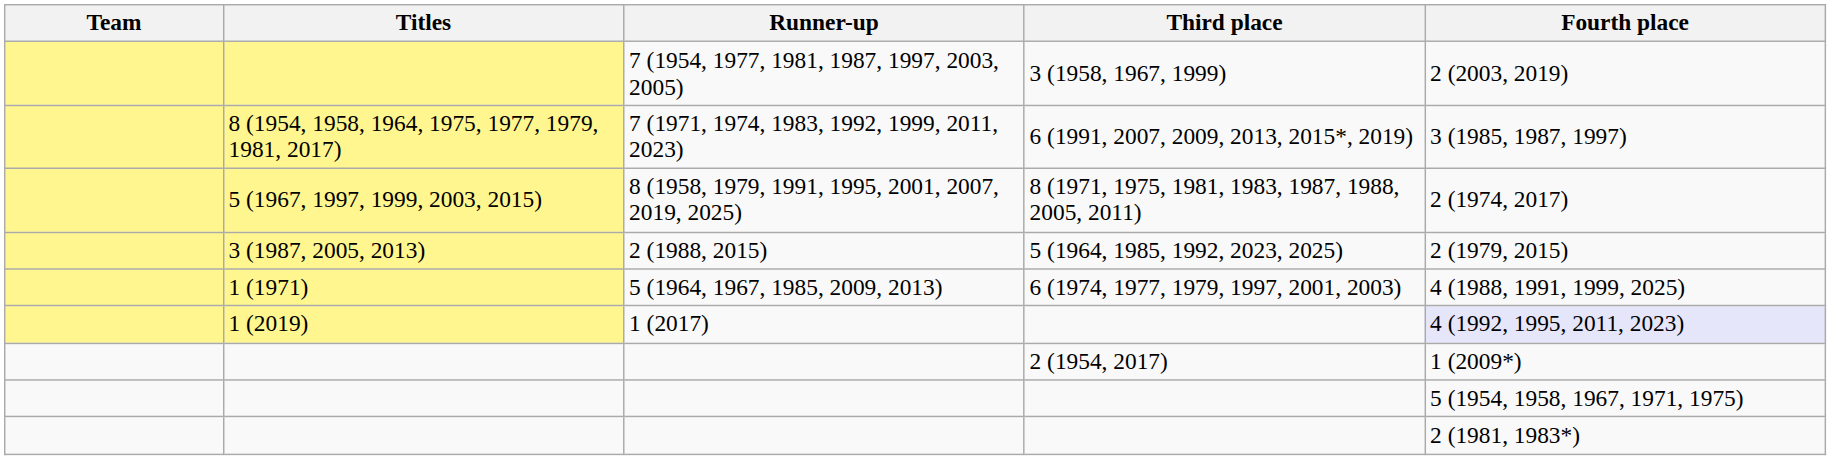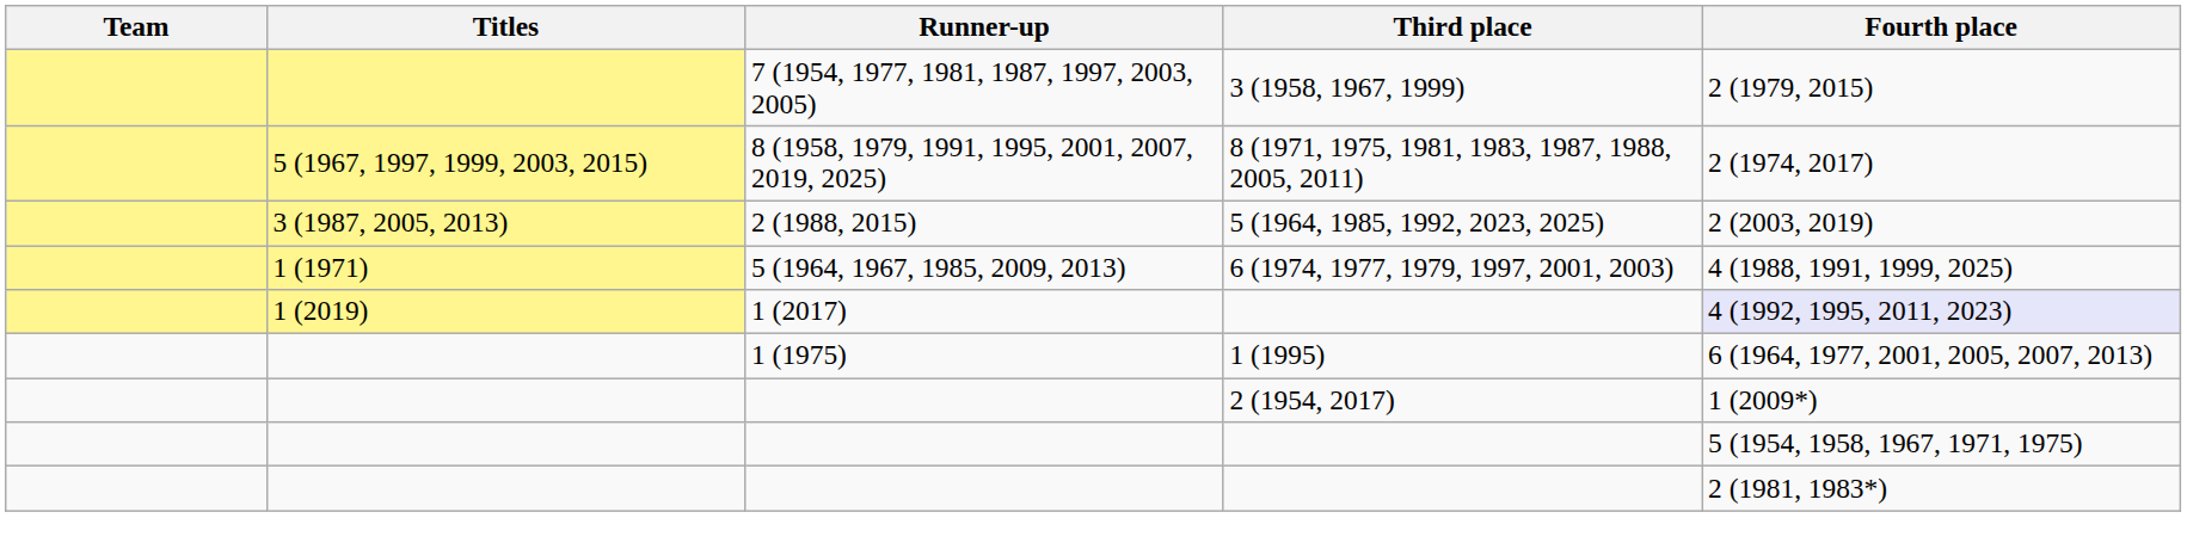 <table class="wikitable">
 <tr>
 <th width=12%>Team</th>
 <th width=22%>Titles</th>
 <th width=22%>Runner-up</th>
 <th width=22%>Third place</th>
 <th width=22%>Fourth place</th>
 </tr>
 <tr>
 <td bgcolor=#FFF68F></td>
 <td bgcolor=#FFF68F></td>
 <td>7 (1954, 1977, 1981, 1987, 1997, 2003, 2005)</td>
 <td>3 (1958, 1967, 1999)</td>
-<td>2 (2003, 2019)</td>
-</tr>
-<tr>
-<td bgcolor=#FFF68F></td>
-<td bgcolor=#FFF68F>8 (1954, 1958, 1964, 1975, 1977, 1979, 1981, 2017)</td>
-<td>7 (1971, 1974, 1983, 1992, 1999, 2011, 2023)</td>
-<td>6 (1991, 2007, 2009, 2013, 2015*, 2019)</td>
-<td>3 (1985, 1987, 1997)</td>
+<td>2 (1979, 2015)</td>
 </tr>
 <tr>
 <td bgcolor=#FFF68F></td>
 <td bgcolor=#FFF68F>5 (1967, 1997, 1999, 2003, 2015)</td>
 <td>8 (1958, 1979, 1991, 1995, 2001, 2007, 2019, 2025)</td>
 <td>8 (1971, 1975, 1981, 1983, 1987, 1988, 2005, 2011)</td>
 <td>2 (1974, 2017)</td>
 </tr>
 <tr>
 <td bgcolor=#FFF68F></td>
 <td bgcolor=#FFF68F>3 (1987, 2005, 2013)</td>
 <td>2 (1988, 2015)</td>
 <td>5 (1964, 1985, 1992, 2023, 2025)</td>
-<td>2 (1979, 2015)</td>
+<td>2 (2003, 2019)</td>
 </tr>
 <tr>
 <td bgcolor=#FFF68F></td>
 <td bgcolor=#FFF68F>1 (1971)</td>
 <td>5 (1964, 1967, 1985, 2009, 2013)</td>
 <td>6 (1974, 1977, 1979, 1997, 2001, 2003)</td>
 <td>4 (1988, 1991, 1999, 2025)</td>
 </tr>
 <tr>
 <td bgcolor=#FFF68F></td>
 <td bgcolor=#FFF68F>1 (2019)</td>
 <td>1 (2017)</td>
 <td></td>
 <td style="background: lavender;">4 (1992, 1995, 2011, 2023)</td>
+</tr>
+<tr>
+<td></td>
+<td></td>
+<td>1 (1975)</td>
+<td>1 (1995)</td>
+<td>6 (1964, 1977, 2001, 2005, 2007, 2013)</td>
 </tr>
 <tr>
 <td></td>
 <td></td>
 <td></td>
 <td>2 (1954, 2017)</td>
 <td>1 (2009*)</td>
 </tr>
 <tr>
 <td></td>
 <td></td>
 <td></td>
 <td></td>
 <td>5 (1954, 1958, 1967, 1971, 1975)</td>
 </tr>
 <tr>
 <td></td>
 <td></td>
 <td></td>
 <td></td>
 <td>2 (1981, 1983*)</td>
 </tr>
 </table>
